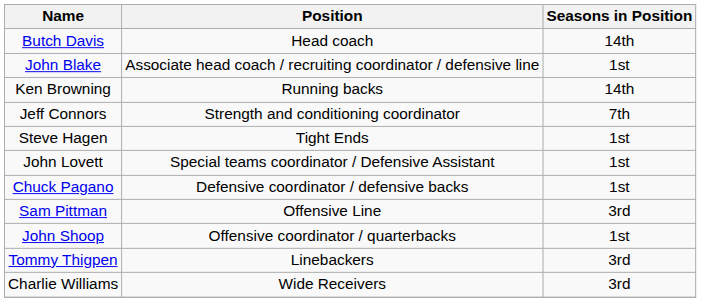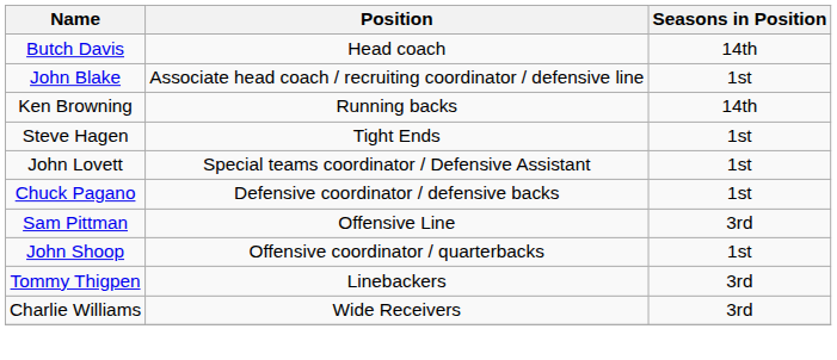 <table class="wikitable">
 <tr>
 <th><strong>Name</strong></th>
 <th><strong>Position</strong></th>
 <th><strong>Seasons in Position</strong></th>
 </tr>
 <tr align="center">
 <td><a href='#'>Butch Davis</a></td>
 <td>Head coach</td>
 <td>14th</td>
 </tr>
 <tr align="center">
 <td><a href='#'>John Blake</a></td>
 <td>Associate head coach / recruiting coordinator / defensive line</td>
 <td>1st</td>
 </tr>
 <tr align="center">
 <td>Ken Browning</td>
 <td>Running backs</td>
 <td>14th</td>
-</tr>
-<tr align="center">
-<td>Jeff Connors</td>
-<td>Strength and conditioning coordinator</td>
-<td>7th</td>
 </tr>
 <tr align="center">
 <td>Steve Hagen</td>
 <td>Tight Ends</td>
 <td>1st</td>
 </tr>
 <tr align="center">
 <td>John Lovett</td>
 <td>Special teams coordinator / Defensive Assistant</td>
 <td>1st</td>
 </tr>
 <tr align="center">
 <td><a href='#'>Chuck Pagano</a></td>
 <td>Defensive coordinator / defensive backs</td>
 <td>1st</td>
 </tr>
 <tr align="center">
 <td><a href='#'>Sam Pittman</a></td>
 <td>Offensive Line</td>
 <td>3rd</td>
 </tr>
 <tr align="center">
 <td><a href='#'>John Shoop</a></td>
 <td>Offensive coordinator / quarterbacks</td>
 <td>1st</td>
 </tr>
 <tr align="center">
 <td><a href='#'>Tommy Thigpen</a></td>
 <td>Linebackers</td>
 <td>3rd</td>
 </tr>
 <tr align="center">
 <td>Charlie Williams</td>
 <td>Wide Receivers</td>
 <td>3rd</td>
 </tr>
 <tr>
 </tr>
 </table>
